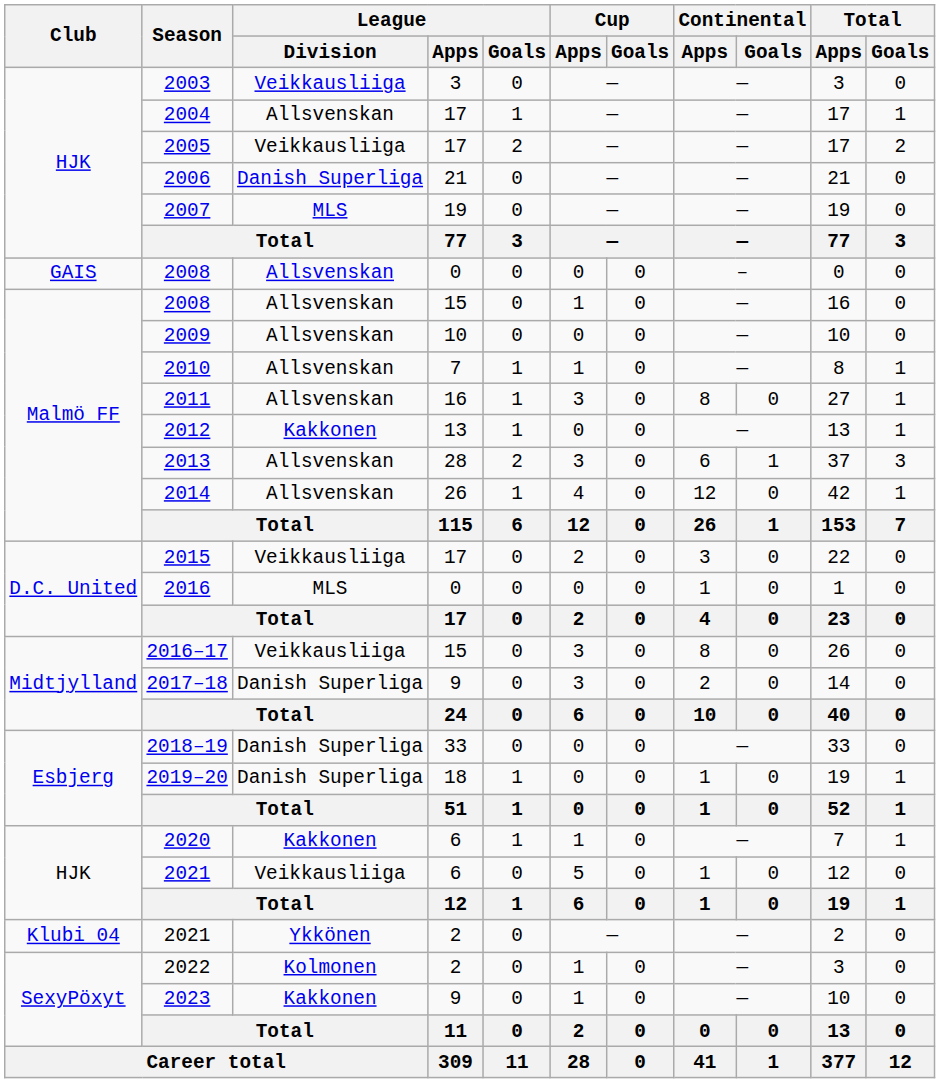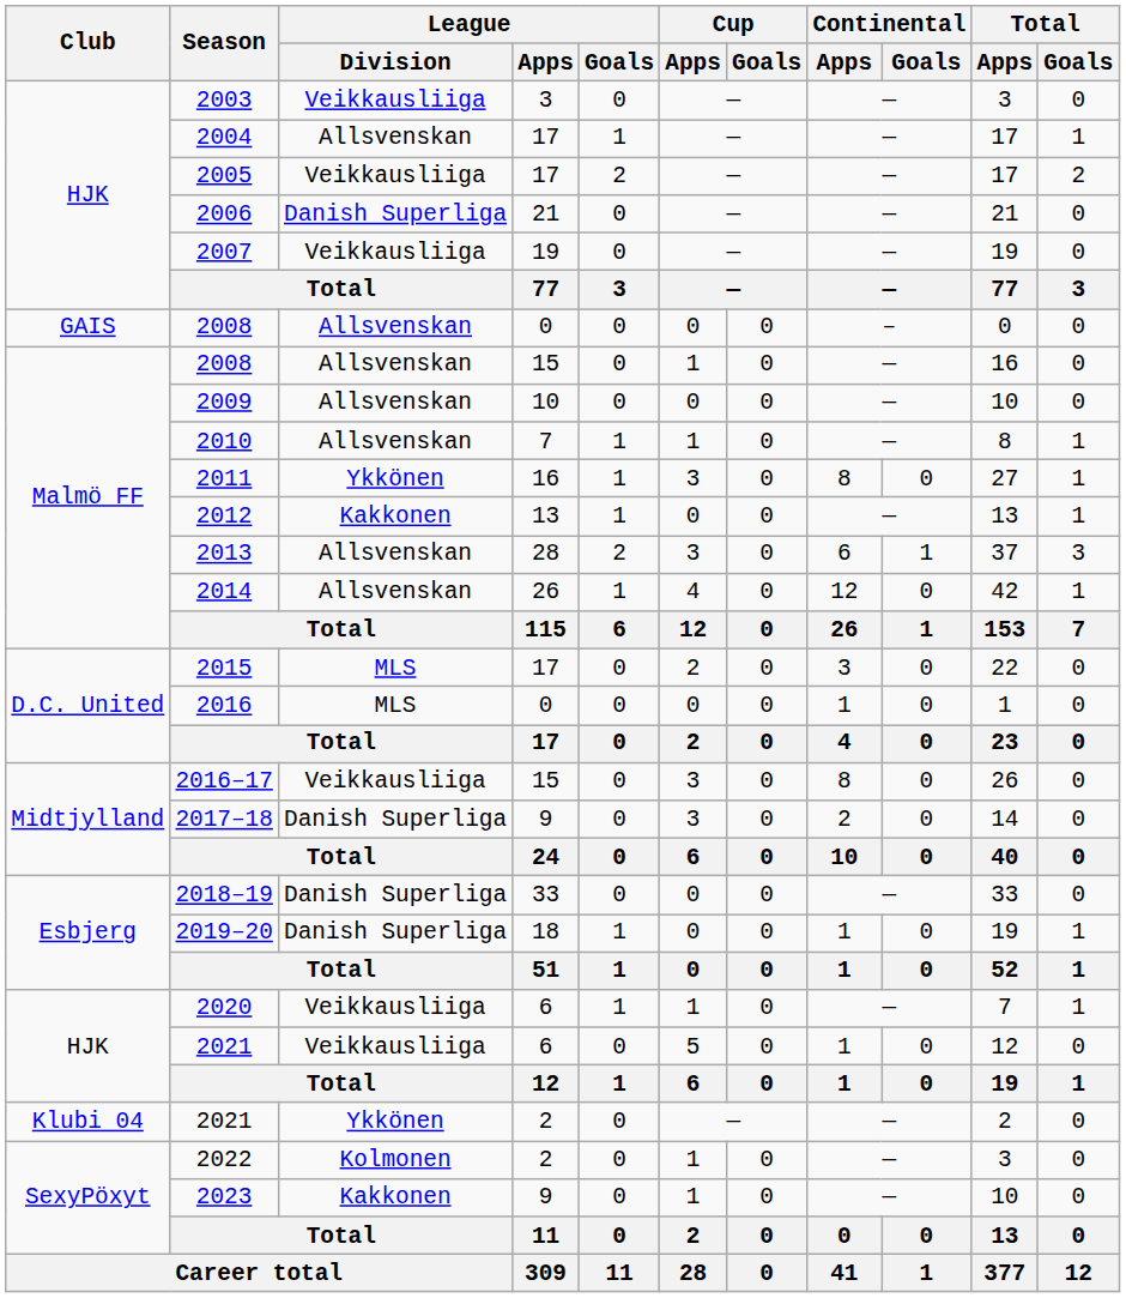 <table class="wikitable" style="text-align:center">
 <tr>
 <th rowspan="2">Club</th>
 <th rowspan="2">Season</th>
 <th colspan="3">League</th>
 <th colspan="2">Cup</th>
 <th colspan="2">Continental</th>
 <th colspan="2">Total</th>
 </tr>
 <tr>
 <th>Division</th>
 <th>Apps</th>
 <th>Goals</th>
 <th>Apps</th>
 <th>Goals</th>
 <th>Apps</th>
 <th>Goals</th>
 <th>Apps</th>
 <th>Goals</th>
 </tr>
 <tr>
 <td rowspan="6"><a href='#'>HJK</a></td>
 <td><a href='#'>2003</a></td>
 <td><a href='#'>Veikkausliiga</a></td>
 <td>3</td>
 <td>0</td>
 <td colspan="2">—</td>
 <td colspan="2">—</td>
 <td>3</td>
 <td>0</td>
 </tr>
 <tr>
 <td><a href='#'>2004</a></td>
 <td>Allsvenskan</td>
 <td>17</td>
 <td>1</td>
 <td colspan="2">—</td>
 <td colspan="2">—</td>
 <td>17</td>
 <td>1</td>
 </tr>
 <tr>
 <td><a href='#'>2005</a></td>
 <td>Veikkausliiga</td>
 <td>17</td>
 <td>2</td>
 <td colspan="2">—</td>
 <td colspan="2">—</td>
 <td>17</td>
 <td>2</td>
 </tr>
 <tr>
 <td><a href='#'>2006</a></td>
 <td><a href='#'>Danish Superliga</a></td>
 <td>21</td>
 <td>0</td>
 <td colspan="2">—</td>
 <td colspan="2">—</td>
 <td>21</td>
 <td>0</td>
 </tr>
 <tr>
 <td><a href='#'>2007</a></td>
-<td><a href='#'>MLS</a></td>
+<td>Veikkausliiga</td>
 <td>19</td>
 <td>0</td>
 <td colspan="2">—</td>
 <td colspan="2">—</td>
 <td>19</td>
 <td>0</td>
 </tr>
 <tr>
 <th colspan="2">Total</th>
 <th>77</th>
 <th>3</th>
 <th colspan="2">—</th>
 <th colspan="2">—</th>
 <th>77</th>
 <th>3</th>
 </tr>
 <tr>
 <td><a href='#'>GAIS</a></td>
 <td><a href='#'>2008</a></td>
 <td><a href='#'>Allsvenskan</a></td>
 <td>0</td>
 <td>0</td>
 <td>0</td>
 <td>0</td>
 <td colspan=2>–</td>
 <td>0</td>
 <td>0</td>
 </tr>
 <tr>
 <td rowspan="8"><a href='#'>Malmö FF</a></td>
 <td><a href='#'>2008</a></td>
 <td>Allsvenskan</td>
 <td>15</td>
 <td>0</td>
 <td>1</td>
 <td>0</td>
 <td colspan="2">—</td>
 <td>16</td>
 <td>0</td>
 </tr>
 <tr>
 <td><a href='#'>2009</a></td>
 <td>Allsvenskan</td>
 <td>10</td>
 <td>0</td>
 <td>0</td>
 <td>0</td>
 <td colspan="2">—</td>
 <td>10</td>
 <td>0</td>
 </tr>
 <tr>
 <td><a href='#'>2010</a></td>
 <td>Allsvenskan</td>
 <td>7</td>
 <td>1</td>
 <td>1</td>
 <td>0</td>
 <td colspan="2">—</td>
 <td>8</td>
 <td>1</td>
 </tr>
 <tr>
 <td><a href='#'>2011</a></td>
-<td>Allsvenskan</td>
+<td><a href='#'>Ykkönen</a></td>
 <td>16</td>
 <td>1</td>
 <td>3</td>
 <td>0</td>
 <td>8</td>
 <td>0</td>
 <td>27</td>
 <td>1</td>
 </tr>
 <tr>
 <td><a href='#'>2012</a></td>
 <td><a href='#'>Kakkonen</a></td>
 <td>13</td>
 <td>1</td>
 <td>0</td>
 <td>0</td>
 <td colspan="2">—</td>
 <td>13</td>
 <td>1</td>
 </tr>
 <tr>
 <td><a href='#'>2013</a></td>
 <td>Allsvenskan</td>
 <td>28</td>
 <td>2</td>
 <td>3</td>
 <td>0</td>
 <td>6</td>
 <td>1</td>
 <td>37</td>
 <td>3</td>
 </tr>
 <tr>
 <td><a href='#'>2014</a></td>
 <td>Allsvenskan</td>
 <td>26</td>
 <td>1</td>
 <td>4</td>
 <td>0</td>
 <td>12</td>
 <td>0</td>
 <td>42</td>
 <td>1</td>
 </tr>
 <tr>
 <th colspan="2">Total</th>
 <th>115</th>
 <th>6</th>
 <th>12</th>
 <th>0</th>
 <th>26</th>
 <th>1</th>
 <th>153</th>
 <th>7</th>
 </tr>
 <tr>
 <td rowspan="3"><a href='#'>D.C. United</a></td>
 <td><a href='#'>2015</a></td>
-<td>Veikkausliiga</td>
+<td><a href='#'>MLS</a></td>
 <td>17</td>
 <td>0</td>
 <td>2</td>
 <td>0</td>
 <td>3</td>
 <td>0</td>
 <td>22</td>
 <td>0</td>
 </tr>
 <tr>
 <td><a href='#'>2016</a></td>
 <td>MLS</td>
 <td>0</td>
 <td>0</td>
 <td>0</td>
 <td>0</td>
 <td>1</td>
 <td>0</td>
 <td>1</td>
 <td>0</td>
 </tr>
 <tr>
 <th colspan="2">Total</th>
 <th>17</th>
 <th>0</th>
 <th>2</th>
 <th>0</th>
 <th>4</th>
 <th>0</th>
 <th>23</th>
 <th>0</th>
 </tr>
 <tr>
 <td rowspan="3"><a href='#'>Midtjylland</a></td>
 <td><a href='#'>2016–17</a></td>
 <td>Veikkausliiga</td>
 <td>15</td>
 <td>0</td>
 <td>3</td>
 <td>0</td>
 <td>8</td>
 <td>0</td>
 <td>26</td>
 <td>0</td>
 </tr>
 <tr>
 <td><a href='#'>2017–18</a></td>
 <td>Danish Superliga</td>
 <td>9</td>
 <td>0</td>
 <td>3</td>
 <td>0</td>
 <td>2</td>
 <td>0</td>
 <td>14</td>
 <td>0</td>
 </tr>
 <tr>
 <th colspan="2">Total</th>
 <th>24</th>
 <th>0</th>
 <th>6</th>
 <th>0</th>
 <th>10</th>
 <th>0</th>
 <th>40</th>
 <th>0</th>
 </tr>
 <tr>
 <td rowspan="3"><a href='#'>Esbjerg</a></td>
 <td><a href='#'>2018–19</a></td>
 <td>Danish Superliga</td>
 <td>33</td>
 <td>0</td>
 <td>0</td>
 <td>0</td>
 <td colspan="2">—</td>
 <td>33</td>
 <td>0</td>
 </tr>
 <tr>
 <td><a href='#'>2019–20</a></td>
 <td>Danish Superliga</td>
 <td>18</td>
 <td>1</td>
 <td>0</td>
 <td>0</td>
 <td>1</td>
 <td>0</td>
 <td>19</td>
 <td>1</td>
 </tr>
 <tr>
 <th colspan="2">Total</th>
 <th>51</th>
 <th>1</th>
 <th>0</th>
 <th>0</th>
 <th>1</th>
 <th>0</th>
 <th>52</th>
 <th>1</th>
 </tr>
 <tr>
 <td rowspan="3">HJK</td>
 <td><a href='#'>2020</a></td>
-<td><a href='#'>Kakkonen</a></td>
+<td>Veikkausliiga</td>
 <td>6</td>
 <td>1</td>
 <td>1</td>
 <td>0</td>
 <td colspan="2">—</td>
 <td>7</td>
 <td>1</td>
 </tr>
 <tr>
 <td><a href='#'>2021</a></td>
 <td>Veikkausliiga</td>
 <td>6</td>
 <td>0</td>
 <td>5</td>
 <td>0</td>
 <td>1</td>
 <td>0</td>
 <td>12</td>
 <td>0</td>
 </tr>
 <tr>
 <th colspan="2">Total</th>
 <th>12</th>
 <th>1</th>
 <th>6</th>
 <th>0</th>
 <th>1</th>
 <th>0</th>
 <th>19</th>
 <th>1</th>
 </tr>
 <tr>
 <td><a href='#'>Klubi 04</a></td>
 <td>2021</td>
 <td><a href='#'>Ykkönen</a></td>
 <td>2</td>
 <td>0</td>
 <td colspan="2">—</td>
 <td colspan="2">—</td>
 <td>2</td>
 <td>0</td>
 </tr>
 <tr>
 <td rowspan="3"><a href='#'>SexyPöxyt</a></td>
 <td>2022</td>
 <td><a href='#'>Kolmonen</a></td>
 <td>2</td>
 <td>0</td>
 <td>1</td>
 <td>0</td>
 <td colspan="2">—</td>
 <td>3</td>
 <td>0</td>
 </tr>
 <tr>
 <td><a href='#'>2023</a></td>
 <td><a href='#'>Kakkonen</a></td>
 <td>9</td>
 <td>0</td>
 <td>1</td>
 <td>0</td>
 <td colspan="2">—</td>
 <td>10</td>
 <td>0</td>
 </tr>
 <tr>
 <th colspan="2">Total</th>
 <th>11</th>
 <th>0</th>
 <th>2</th>
 <th>0</th>
 <th>0</th>
 <th>0</th>
 <th>13</th>
 <th>0</th>
 </tr>
 <tr>
 <th colspan="3">Career total</th>
 <th>309</th>
 <th>11</th>
 <th>28</th>
 <th>0</th>
 <th>41</th>
 <th>1</th>
 <th>377</th>
 <th>12</th>
 </tr>
 </table>
